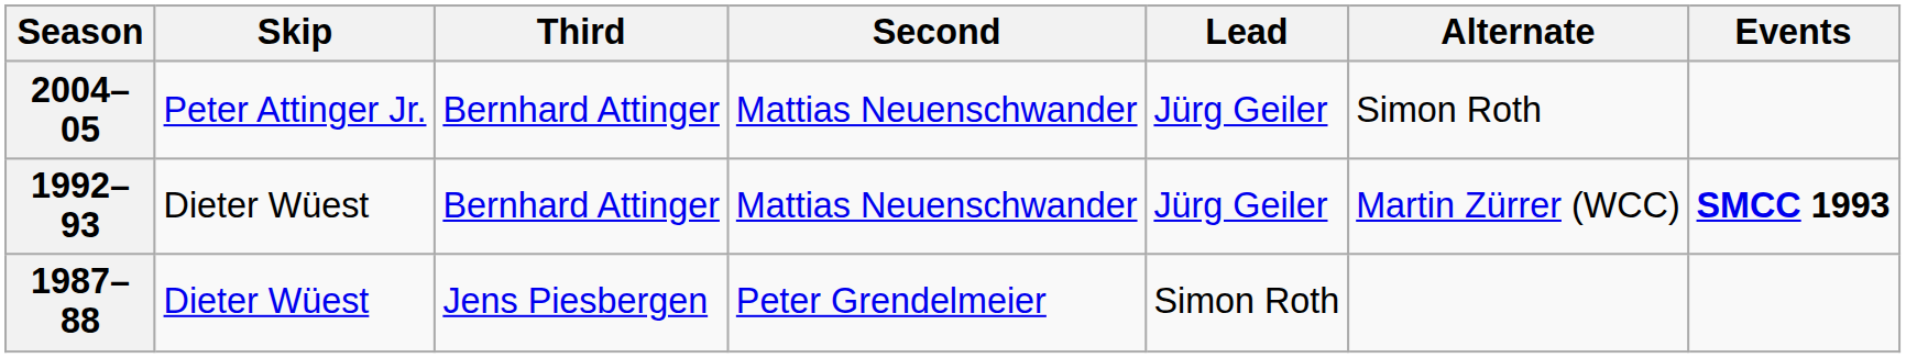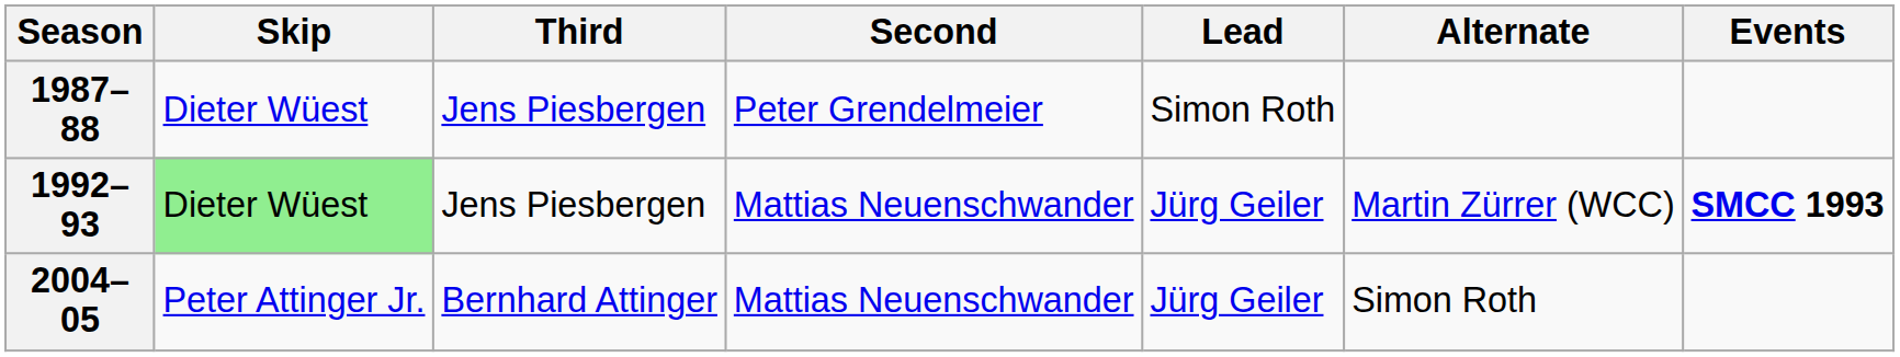 <table class="wikitable">
 <tr>
 <th scope="col" width=60>Season</th>
 <th scope="col">Skip</th>
 <th scope="col">Third</th>
 <th scope="col">Second</th>
 <th scope="col">Lead</th>
 <th scope="col">Alternate</th>
 <th scope="col">Events</th>
 </tr>
 <tr>
+<th scope="row">1987–88</th>
+<td><a href='#'>Dieter Wüest</a></td>
+<td><a href='#'>Jens Piesbergen</a></td>
+<td><a href='#'>Peter Grendelmeier</a></td>
+<td>Simon Roth</td>
+<td></td>
+<td> </td>
+</tr>
+<tr>
+<th scope="row">1992–93</th>
+<td style="background: lightgreen;">Dieter Wüest</td>
+<td>Jens Piesbergen</td>
+<td><a href='#'>Mattias Neuenschwander</a></td>
+<td><a href='#'>Jürg Geiler</a></td>
+<td><a href='#'>Martin Zürrer</a> (WCC)</td>
+<td><strong><a href='#'>SMCC</a> 1993 <br> </strong></td>
+</tr>
+<tr>
 <th scope="row">2004–05</th>
 <td><a href='#'>Peter Attinger Jr.</a></td>
 <td><a href='#'>Bernhard Attinger</a></td>
 <td><a href='#'>Mattias Neuenschwander</a></td>
 <td><a href='#'>Jürg Geiler</a></td>
 <td>Simon Roth</td>
 <td> </td>
 </tr>
-<tr>
-<th scope="row">1992–93</th>
-<td>Dieter Wüest</td>
-<td><a href='#'>Bernhard Attinger</a></td>
-<td><a href='#'>Mattias Neuenschwander</a></td>
-<td><a href='#'>Jürg Geiler</a></td>
-<td><a href='#'>Martin Zürrer</a> (WCC)</td>
-<td><strong><a href='#'>SMCC</a> 1993 <br> </strong></td>
-</tr>
-<tr>
-<th scope="row">1987–88</th>
-<td><a href='#'>Dieter Wüest</a></td>
-<td><a href='#'>Jens Piesbergen</a></td>
-<td><a href='#'>Peter Grendelmeier</a></td>
-<td>Simon Roth</td>
-<td></td>
-<td> </td>
-</tr>
 </table>
